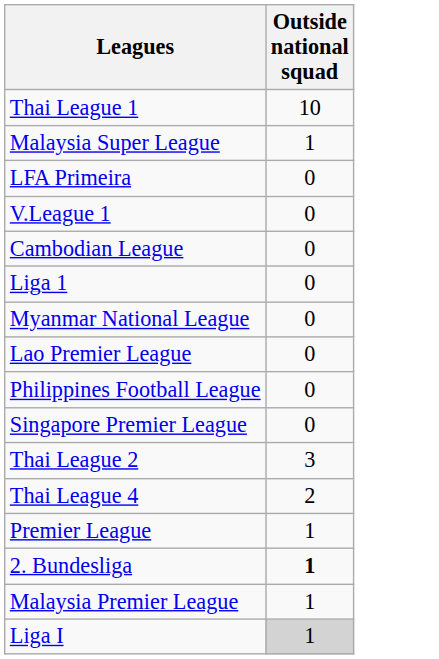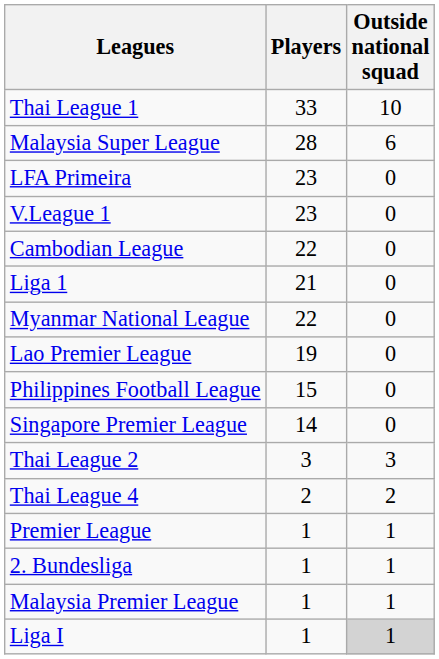 <table class="wikitable sortable">
 <tr>
 <th>Leagues</th>
+<th>Players</th>
 <th>Outside<br>national<br>squad</th>
 </tr>
 <tr>
 <td> <a href='#'>Thai League 1</a></td>
+<td style="text-align:center">33</td>
 <td style="text-align:center">10</td>
 </tr>
 <tr>
 <td> <a href='#'>Malaysia Super League</a></td>
-<td style="text-align:center">1</td>
+<td style="text-align:center">28</td>
+<td style="text-align:center">6</td>
 </tr>
 <tr>
 <td> <a href='#'>LFA Primeira</a></td>
+<td style="text-align:center">23</td>
 <td style="text-align:center">0</td>
 </tr>
 <tr>
 <td> <a href='#'>V.League 1</a></td>
+<td style="text-align:center">23</td>
 <td style="text-align:center">0</td>
 </tr>
 <tr>
 <td> <a href='#'>Cambodian League</a></td>
+<td style="text-align:center">22</td>
 <td style="text-align:center">0</td>
 </tr>
 <tr>
 <td> <a href='#'>Liga 1</a></td>
+<td style="text-align:center">21</td>
 <td style="text-align:center">0</td>
 </tr>
 <tr>
 <td> <a href='#'>Myanmar National League</a></td>
+<td style="text-align:center">22</td>
 <td style="text-align:center">0</td>
 </tr>
 <tr>
 <td> <a href='#'>Lao Premier League</a></td>
+<td style="text-align:center">19</td>
 <td style="text-align:center">0</td>
 </tr>
 <tr>
 <td> <a href='#'>Philippines Football League</a></td>
+<td style="text-align:center">15</td>
 <td style="text-align:center">0</td>
 </tr>
 <tr>
 <td> <a href='#'>Singapore Premier League</a></td>
+<td style="text-align:center">14</td>
 <td style="text-align:center">0</td>
 </tr>
 <tr>
 <td> <a href='#'>Thai League 2</a></td>
 <td style="text-align:center">3</td>
+<td style="text-align:center">3</td>
 </tr>
 <tr>
 <td> <a href='#'>Thai League 4</a></td>
+<td style="text-align:center">2</td>
 <td style="text-align:center">2</td>
 </tr>
 <tr>
 <td> <a href='#'>Premier League</a></td>
 <td style="text-align:center">1</td>
+<td style="text-align:center">1</td>
 </tr>
 <tr>
 <td> <a href='#'>2. Bundesliga</a></td>
-<td style="text-align:center"><strong>1</strong></td>
+<td style="text-align:center">1</td>
+<td style="text-align:center">1</td>
 </tr>
 <tr>
 <td> <a href='#'>Malaysia Premier League</a></td>
 <td style="text-align:center">1</td>
+<td style="text-align:center">1</td>
 </tr>
 <tr>
 <td> <a href='#'>Liga I</a></td>
+<td style="text-align:center">1</td>
 <td style="background: lightgrey; text-align:center">1</td>
 </tr>
 </table>
